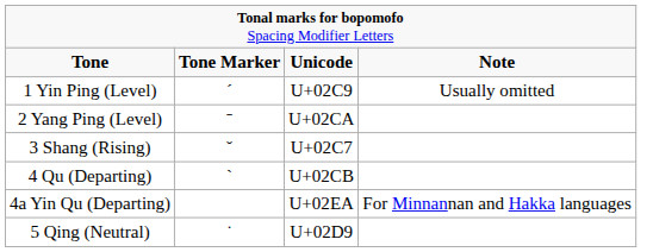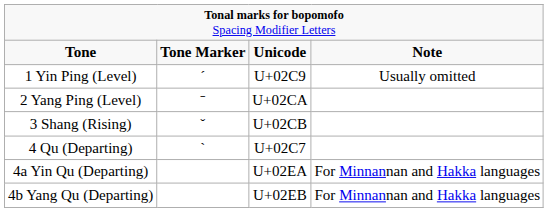 <table class="wikitable nounderlines" style="background:#fff; text-align:center;">
 <tr>
 <td colspan="4" style="background:#F8F8F8;font-size:small"><strong>Tonal marks for bopomofo</strong><br><a href='#'>Spacing Modifier Letters</a></td>
 </tr>
 <tr style="background:#F8F8F8">
 <td><strong>Tone</strong></td>
 <td><strong>Tone Marker</strong></td>
 <td><strong>Unicode</strong></td>
 <td><strong>Note</strong></td>
 </tr>
 <tr>
 <td>1 Yin Ping (Level)</td>
 <td>ˊ</td>
 <td>U+02C9</td>
 <td>Usually omitted</td>
 </tr>
 <tr>
 <td>2 Yang Ping (Level)</td>
 <td>ˉ</td>
 <td>U+02CA</td>
 <td></td>
 </tr>
 <tr>
 <td>3 Shang (Rising)</td>
 <td>ˇ</td>
-<td>U+02C7</td>
+<td>U+02CB</td>
 <td></td>
 </tr>
 <tr>
 <td>4 Qu (Departing)</td>
 <td>ˋ</td>
-<td>U+02CB</td>
+<td>U+02C7</td>
 <td></td>
 </tr>
 <tr>
 <td>4a Yin Qu (Departing)</td>
 <td></td>
 <td>U+02EA</td>
 <td>For <a href='#'>Minnan</a>nan and <a href='#'>Hakka</a> languages</td>
 </tr>
 <tr>
-<td>5 Qing (Neutral)</td>
-<td>˙</td>
-<td>U+02D9</td>
+<td>4b Yang Qu (Departing)</td>
 <td></td>
+<td>U+02EB</td>
+<td>For <a href='#'>Minnan</a>nan and <a href='#'>Hakka</a> languages</td>
 </tr>
 </table>
